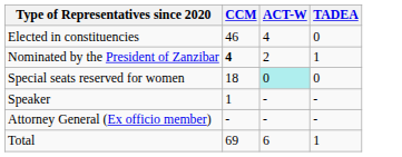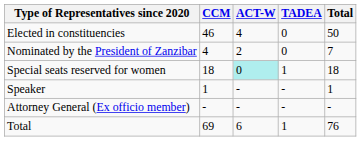 <table class="wikitable">
 <tr>
 <th>Type of Representatives since 2020</th>
 <th><a href='#'>CCM</a></th>
 <th><a href='#'>ACT-W</a></th>
 <th><a href='#'>TADEA</a></th>
+<th>Total</th>
 </tr>
 <tr>
 <td>Elected in constituencies</td>
 <td>46</td>
 <td>4</td>
 <td>0</td>
+<td>50</td>
 </tr>
 <tr>
 <td>Nominated by the <a href='#'>President of Zanzibar</a></td>
-<td><strong>4</strong></td>
+<td>4</td>
 <td>2</td>
-<td>1</td>
+<td>0</td>
+<td>7</td>
 </tr>
 <tr>
 <td>Special seats reserved for women</td>
 <td>18</td>
 <td style="background: paleturquoise;">0</td>
-<td>0</td>
+<td>1</td>
+<td>18</td>
 </tr>
 <tr>
 <td>Speaker</td>
 <td>1</td>
 <td>-</td>
 <td>-</td>
+<td>1</td>
 </tr>
 <tr>
 <td>Attorney General (<a href='#'>Ex officio member</a>)</td>
+<td>-</td>
 <td>-</td>
 <td>-</td>
 <td>-</td>
 </tr>
 <tr>
 <td>Total</td>
 <td>69</td>
 <td>6</td>
 <td>1</td>
+<td>76</td>
 </tr>
 </table>
